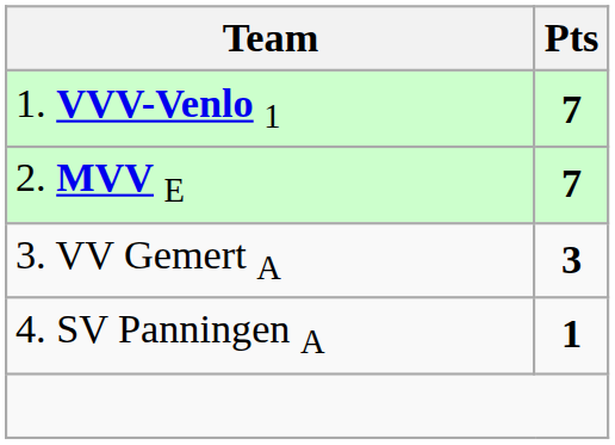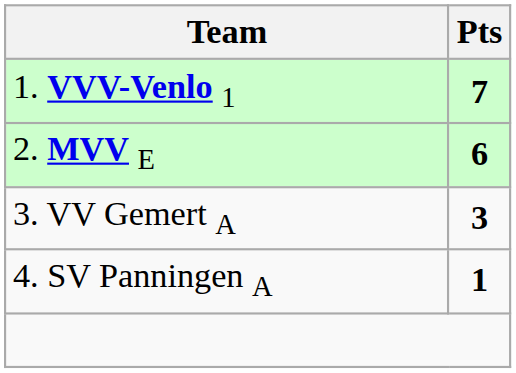 <table class="wikitable" style="text-align:center; float:left; margin-right:1em;">
 <tr>
 <th style="width:200px">Team</th>
 <th width=20>Pts</th>
 </tr>
 <tr bgcolor=ccffcc>
 <td align=left>1. <strong><a href='#'>VVV-Venlo</a></strong> <sub>1</sub></td>
 <td><strong>7</strong></td>
 </tr>
 <tr bgcolor=ccffcc>
 <td align=left>2. <strong><a href='#'>MVV</a></strong> <sub>E</sub></td>
-<td><strong>7</strong></td>
+<td><strong>6</strong></td>
 </tr>
 <tr>
 <td align=left>3. VV Gemert <sub>A</sub></td>
 <td><strong>3</strong></td>
 </tr>
 <tr>
 <td align=left>4. SV Panningen <sub>A</sub></td>
 <td><strong>1</strong></td>
 </tr>
 <tr>
 <td colspan=2> </td>
 </tr>
 </table>
